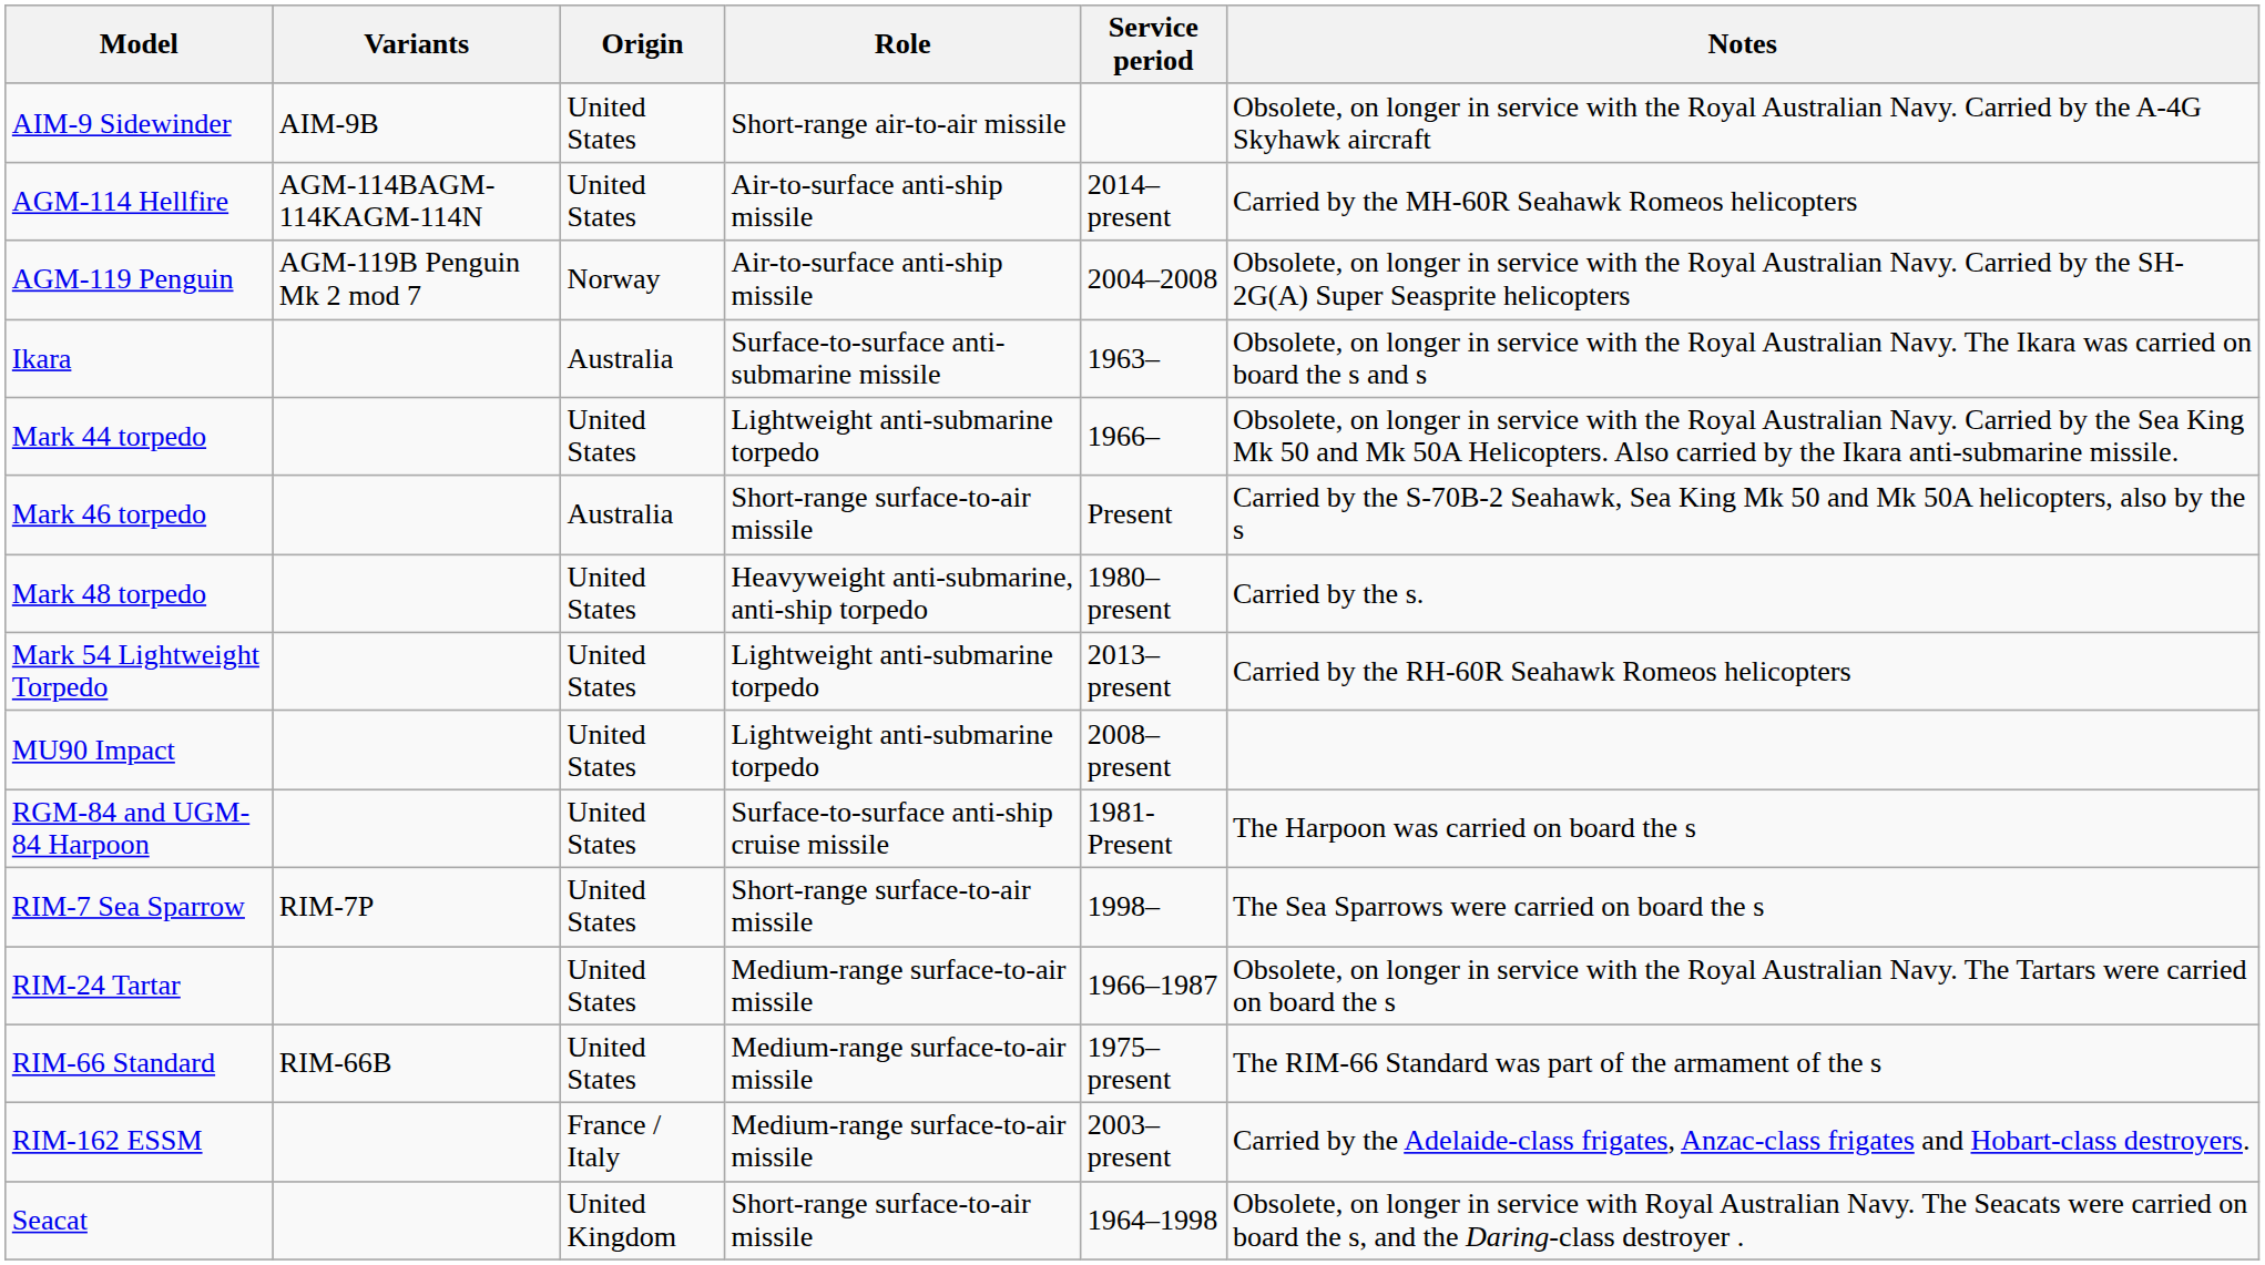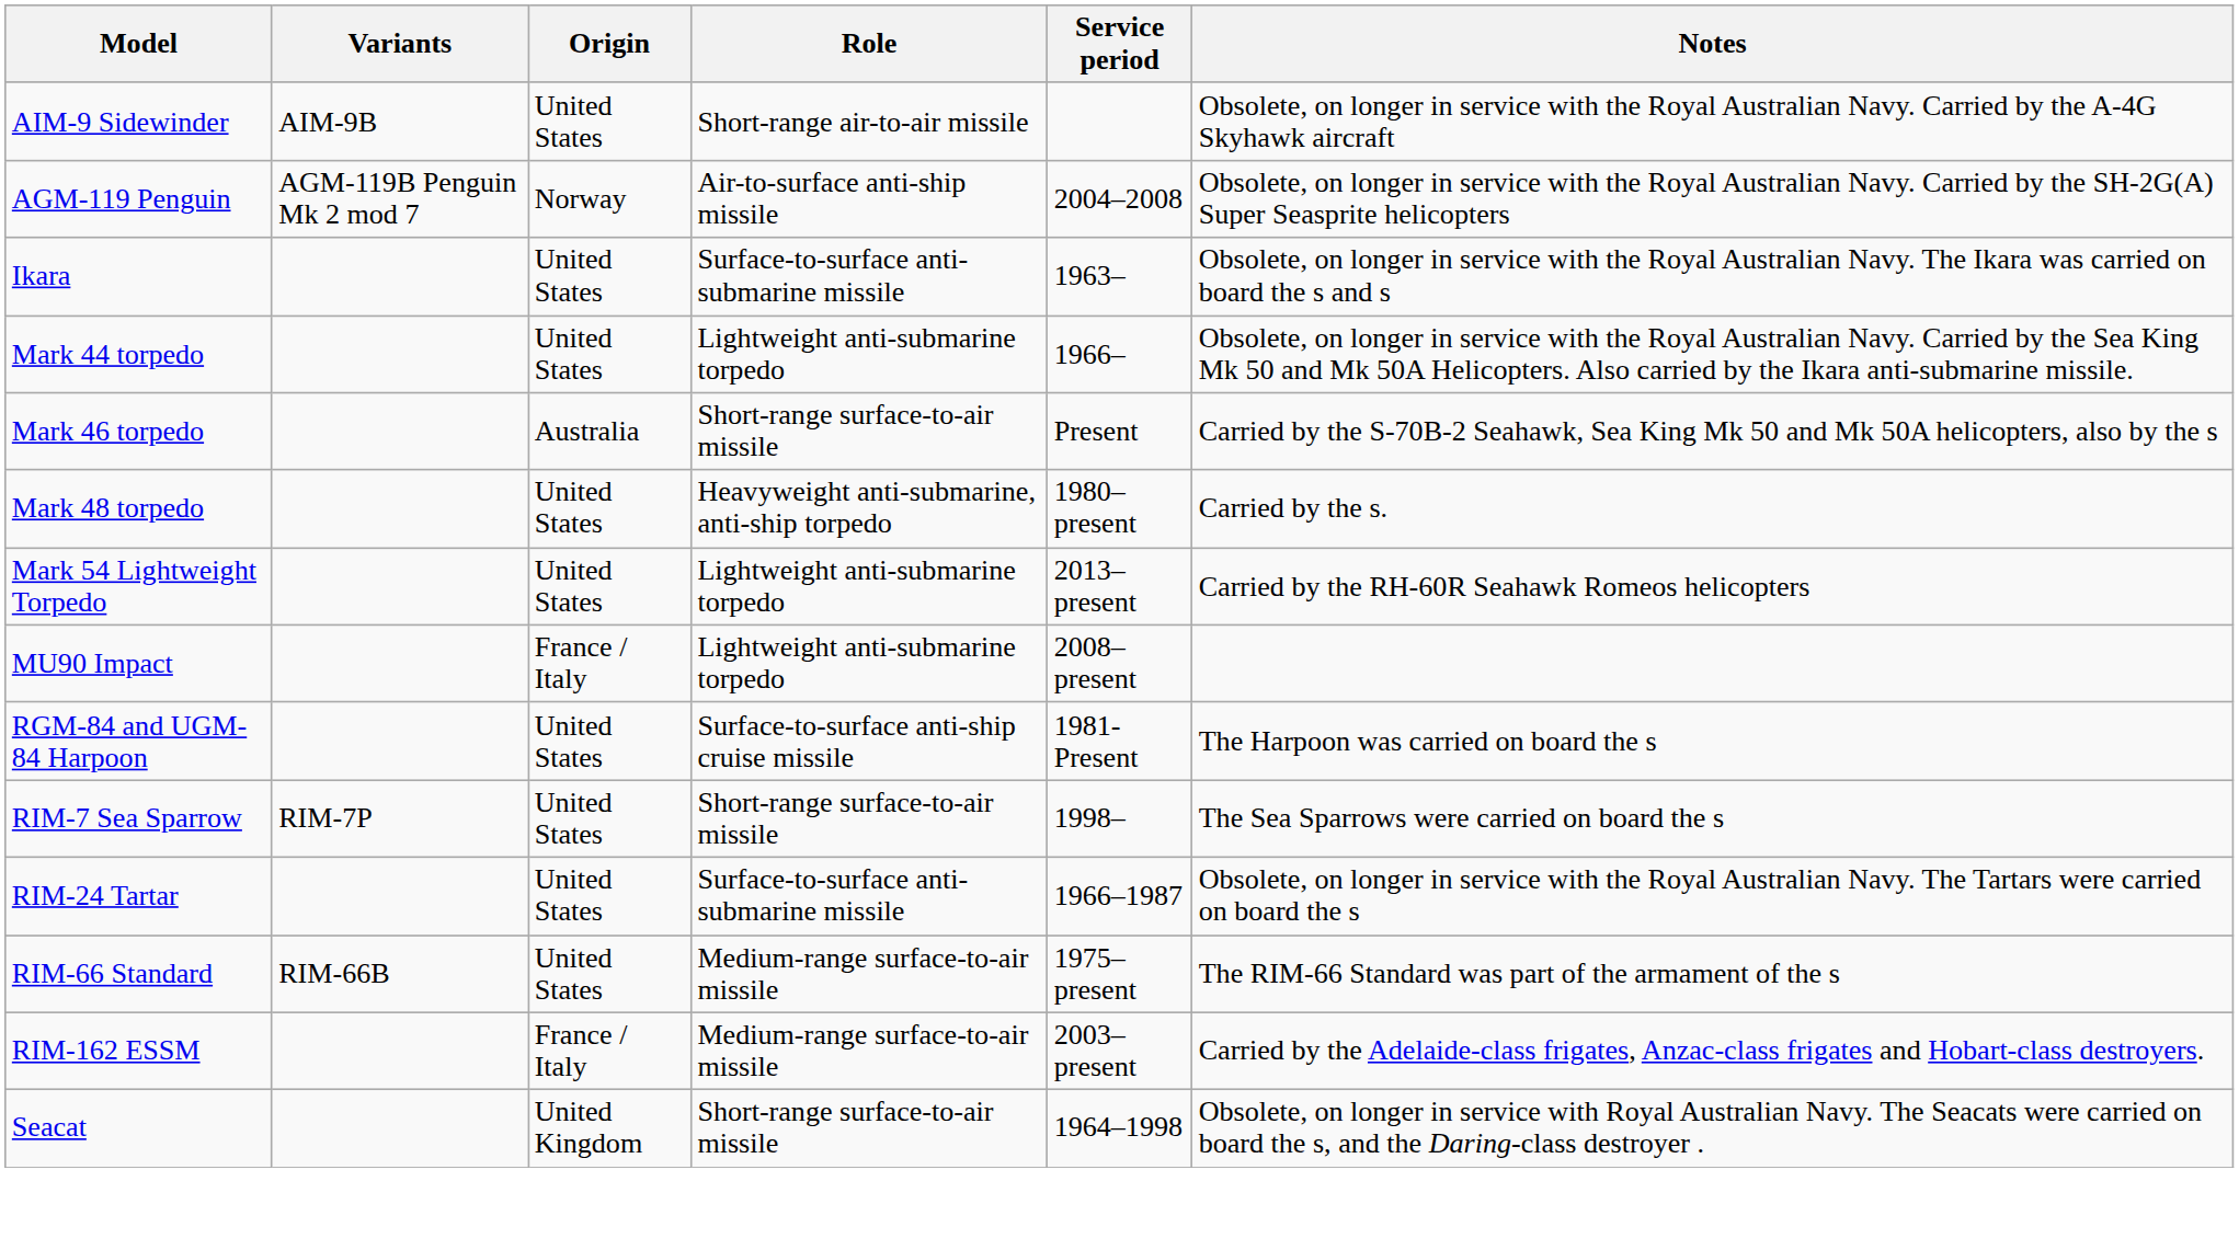 <table class="wikitable sortable">
 <tr>
 <th>Model</th>
 <th>Variants</th>
 <th>Origin</th>
 <th>Role</th>
 <th>Service period</th>
 <th>Notes</th>
 </tr>
 <tr>
 <td><a href='#'>AIM-9 Sidewinder</a></td>
 <td>AIM-9B</td>
 <td>United States</td>
 <td>Short-range air-to-air missile</td>
 <td></td>
 <td>Obsolete, on longer in service with the Royal Australian Navy. Carried by the A-4G Skyhawk aircraft</td>
 </tr>
 <tr>
-<td><a href='#'>AGM-114 Hellfire</a></td>
-<td>AGM-114BAGM-114KAGM-114N</td>
-<td>United States</td>
-<td>Air-to-surface anti-ship missile</td>
-<td>2014–present</td>
-<td>Carried by the MH-60R Seahawk Romeos helicopters</td>
-</tr>
-<tr>
 <td><a href='#'>AGM-119 Penguin</a></td>
 <td>AGM-119B Penguin Mk 2 mod 7</td>
 <td>Norway</td>
 <td>Air-to-surface anti-ship missile</td>
 <td>2004–2008</td>
 <td>Obsolete, on longer in service with the Royal Australian Navy. Carried by the SH-2G(A) Super Seasprite helicopters</td>
 </tr>
 <tr>
 <td><a href='#'>Ikara</a></td>
 <td></td>
-<td>Australia</td>
+<td>United States</td>
 <td>Surface-to-surface anti-submarine missile</td>
 <td>1963–</td>
 <td>Obsolete, on longer in service with the Royal Australian Navy. The Ikara was carried on board the s and s</td>
 </tr>
 <tr>
 <td><a href='#'>Mark 44 torpedo</a></td>
 <td></td>
 <td>United States</td>
 <td>Lightweight anti-submarine torpedo</td>
 <td>1966–</td>
 <td>Obsolete, on longer in service with the Royal Australian Navy. Carried by the Sea King Mk 50 and Mk 50A Helicopters. Also carried by the Ikara anti-submarine missile.</td>
 </tr>
 <tr>
 <td><a href='#'>Mark 46 torpedo</a></td>
 <td></td>
 <td>Australia</td>
 <td>Short-range surface-to-air missile</td>
 <td>Present</td>
 <td>Carried by the S-70B-2 Seahawk, Sea King Mk 50 and Mk 50A helicopters, also by the s</td>
 </tr>
 <tr>
 <td><a href='#'>Mark 48 torpedo</a></td>
 <td></td>
 <td>United States</td>
 <td>Heavyweight anti-submarine, anti-ship torpedo</td>
 <td>1980–present</td>
 <td>Carried by the s.</td>
 </tr>
 <tr>
 <td><a href='#'>Mark 54 Lightweight Torpedo</a></td>
 <td></td>
 <td>United States</td>
 <td>Lightweight anti-submarine torpedo</td>
 <td>2013–present</td>
 <td>Carried by the RH-60R Seahawk Romeos helicopters</td>
 </tr>
 <tr>
 <td><a href='#'>MU90 Impact</a></td>
 <td></td>
-<td>United States</td>
+<td>France / Italy</td>
 <td>Lightweight anti-submarine torpedo</td>
 <td>2008–present</td>
 <td></td>
 </tr>
 <tr>
 <td><a href='#'>RGM-84 and UGM-84 Harpoon</a></td>
 <td></td>
 <td>United States</td>
 <td>Surface-to-surface anti-ship cruise missile</td>
 <td>1981-Present</td>
 <td>The Harpoon was carried on board the s</td>
 </tr>
 <tr>
 <td><a href='#'>RIM-7 Sea Sparrow</a></td>
 <td>RIM-7P</td>
 <td>United States</td>
 <td>Short-range surface-to-air missile</td>
 <td>1998–</td>
 <td>The Sea Sparrows were carried on board the s</td>
 </tr>
 <tr>
 <td><a href='#'>RIM-24 Tartar</a></td>
 <td></td>
 <td>United States</td>
-<td>Medium-range surface-to-air missile</td>
+<td>Surface-to-surface anti-submarine missile</td>
 <td>1966–1987</td>
 <td>Obsolete, on longer in service with the Royal Australian Navy. The Tartars were carried on board the s</td>
 </tr>
 <tr>
 <td><a href='#'>RIM-66 Standard</a></td>
 <td>RIM-66B</td>
 <td>United States</td>
 <td>Medium-range surface-to-air missile</td>
 <td>1975–present</td>
 <td>The RIM-66 Standard was part of the armament of the s</td>
 </tr>
 <tr>
 <td><a href='#'>RIM-162 ESSM</a></td>
 <td></td>
 <td>France / Italy</td>
 <td>Medium-range surface-to-air missile</td>
 <td>2003–present</td>
 <td>Carried by the <a href='#'>Adelaide-class frigates</a>, <a href='#'>Anzac-class frigates</a> and <a href='#'>Hobart-class destroyers</a>.</td>
 </tr>
 <tr>
 <td><a href='#'>Seacat</a></td>
 <td></td>
 <td>United Kingdom</td>
 <td>Short-range surface-to-air missile</td>
 <td>1964–1998</td>
 <td>Obsolete, on longer in service with Royal Australian Navy. The Seacats were carried on board the s, and the <em>Daring</em>-class destroyer .</td>
 </tr>
 </table>
